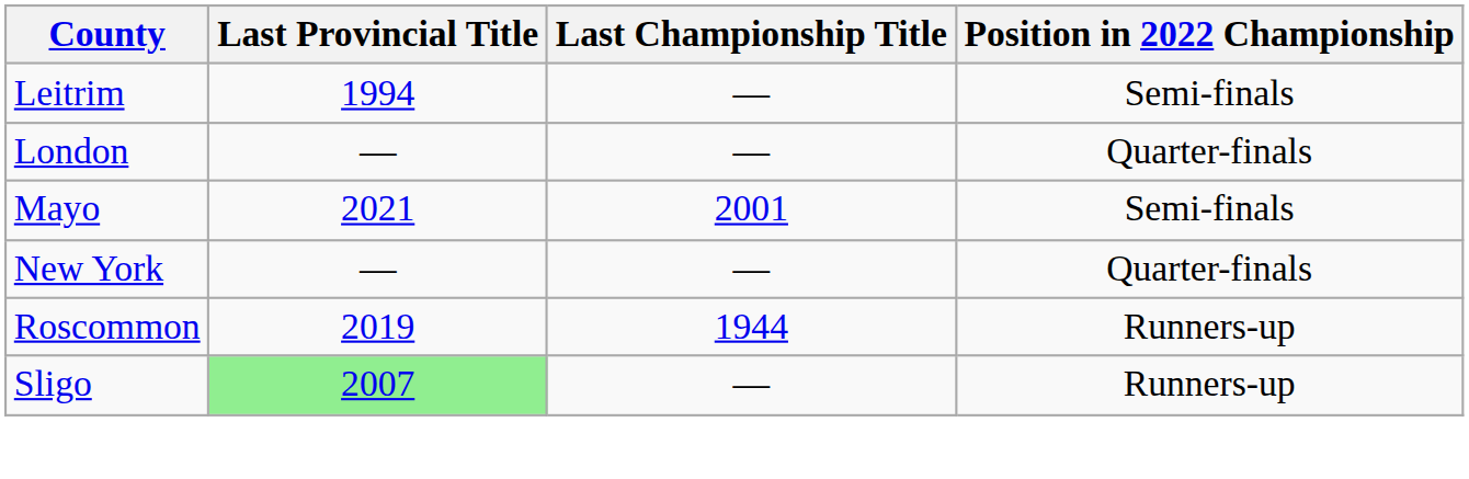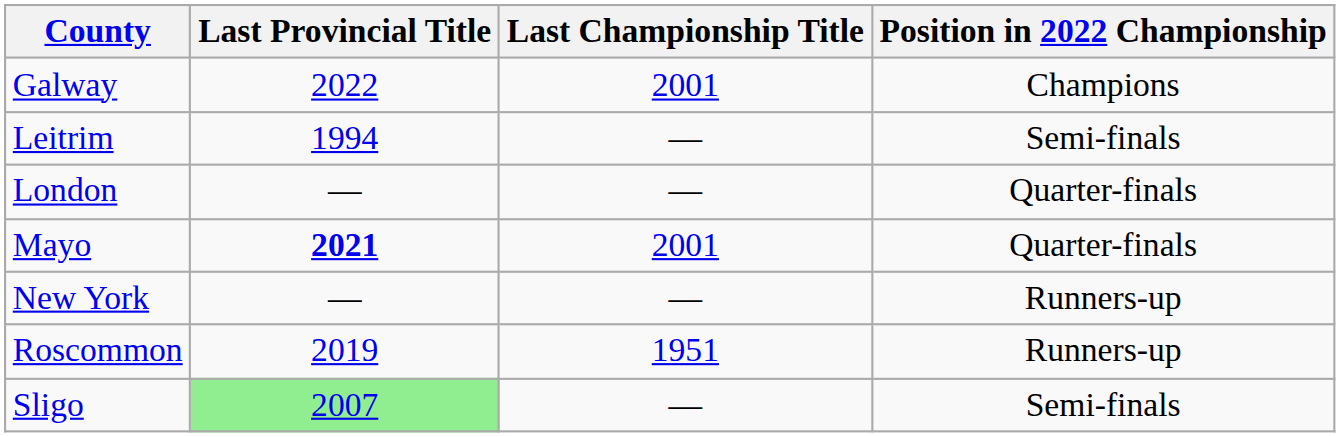 <table class="wikitable sortable" style="text-align:center">
 <tr>
 <th><a href='#'>County</a></th>
 <th>Last Provincial Title</th>
 <th>Last Championship Title</th>
 <th>Position in <a href='#'>2022</a> Championship</th>
+</tr>
+<tr>
+<td style="text-align:left"> <a href='#'>Galway</a></td>
+<td><a href='#'>2022</a></td>
+<td><a href='#'>2001</a></td>
+<td>Champions</td>
 </tr>
 <tr>
 <td style="text-align:left"> <a href='#'>Leitrim</a></td>
 <td><a href='#'>1994</a></td>
 <td>—</td>
 <td>Semi-finals</td>
 </tr>
 <tr>
 <td style="text-align:left"> <a href='#'>London</a></td>
 <td>—</td>
 <td>—</td>
 <td>Quarter-finals</td>
 </tr>
 <tr>
 <td style="text-align:left"> <a href='#'>Mayo</a></td>
-<td><a href='#'>2021</a></td>
+<td><strong><a href='#'>2021</a></strong></td>
 <td><a href='#'>2001</a></td>
-<td>Semi-finals</td>
+<td>Quarter-finals</td>
 </tr>
 <tr>
 <td style="text-align:left"> <a href='#'>New York</a></td>
 <td>—</td>
 <td>—</td>
-<td>Quarter-finals</td>
+<td>Runners-up</td>
 </tr>
 <tr>
 <td style="text-align:left"> <a href='#'>Roscommon</a></td>
 <td><a href='#'>2019</a></td>
-<td><a href='#'>1944</a></td>
+<td><a href='#'>1951</a></td>
 <td>Runners-up</td>
 </tr>
 <tr>
 <td style="text-align:left"> <a href='#'>Sligo</a></td>
 <td style="background: lightgreen;"><a href='#'>2007</a></td>
 <td>—</td>
-<td>Runners-up</td>
+<td>Semi-finals</td>
 </tr>
 </table>
